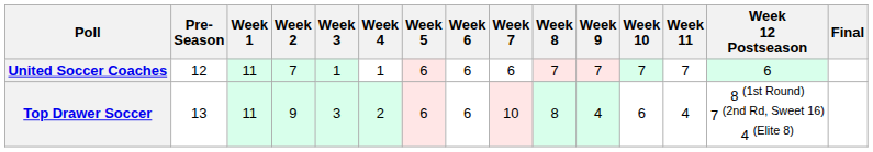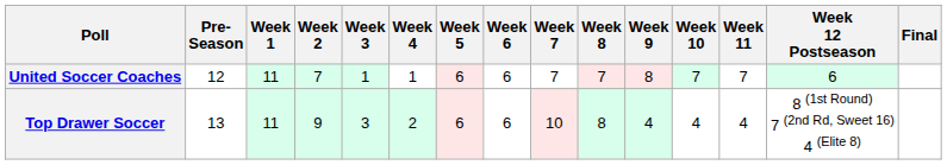 <table class="wikitable" style="white-space:nowrap;font-size:90%">
 <tr>
 <th>Poll</th>
 <th>Pre-<br>Season</th>
 <th>Week<br>1</th>
 <th>Week<br>2</th>
 <th>Week<br>3</th>
 <th>Week<br>4</th>
 <th>Week<br>5</th>
 <th>Week<br>6</th>
 <th>Week<br>7</th>
 <th>Week<br>8</th>
 <th>Week<br>9</th>
 <th>Week<br>10</th>
 <th>Week<br>11</th>
 <th>Week<br>12<br>Postseason</th>
 <th>Final</th>
 </tr>
 <tr style="text-align:center;">
 <th><a href='#'>United Soccer Coaches</a></th>
 <td style="background:#FFF;">12</td>
 <td style="background:#D8FFEB;">11</td>
 <td style="background:#D8FFEB;">7</td>
 <td style="background:#D8FFEB;">1</td>
 <td style="background:#FFF;">1</td>
 <td style="background:#FFE6E6;">6</td>
 <td style="background:#FFF;">6</td>
-<td style="background:#FFF;">6</td>
+<td style="background:#FFF;">7</td>
 <td style="background:#FFE6E6;">7</td>
-<td style="background:#FFE6E6;">7</td>
+<td style="background:#FFE6E6;">8</td>
 <td style="background:#D8FFEB;">7</td>
 <td style="background:#FFF;">7</td>
 <td style="background:#D8FFEB;">6</td>
 <td style="background:#FFF;"></td>
 </tr>
 <tr style="text-align:center;">
 <th><a href='#'>Top Drawer Soccer</a></th>
 <td style="background:#FFF;">13</td>
 <td style="background:#D8FFEB;">11</td>
 <td style="background:#D8FFEB;">9</td>
 <td style="background:#D8FFEB;">3</td>
 <td style="background:#D8FFEB;">2</td>
 <td style="background:#FFE6E6;">6</td>
 <td style="background:#FFF;">6</td>
 <td style="background:#FFE6E6;">10</td>
 <td style="background:#D8FFEB;">8</td>
 <td style="background:#D8FFEB;">4</td>
-<td style="background:#FFF;">6</td>
+<td style="background:#FFF;">4</td>
 <td style="background:#FFF;">4</td>
 <td style="background:#FFF;">8 <sup>(1st Round)</sup> <br> 7 <sup>(2nd Rd, Sweet 16)</sup> <br> 4 <sup>(Elite 8)</sup></td>
 <td style="background:#FFF;"></td>
 </tr>
 </table>
